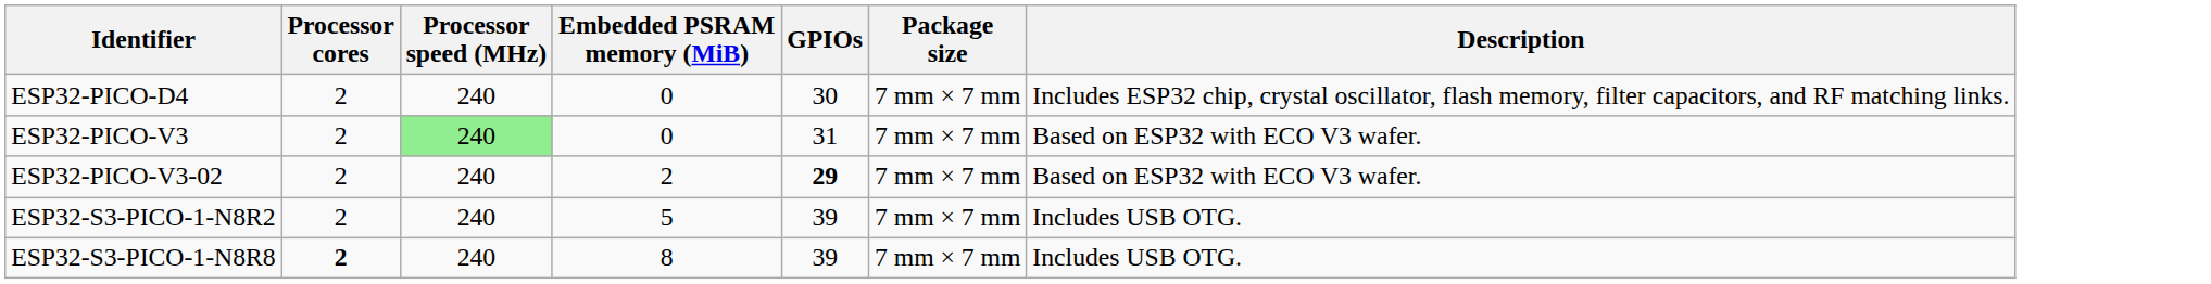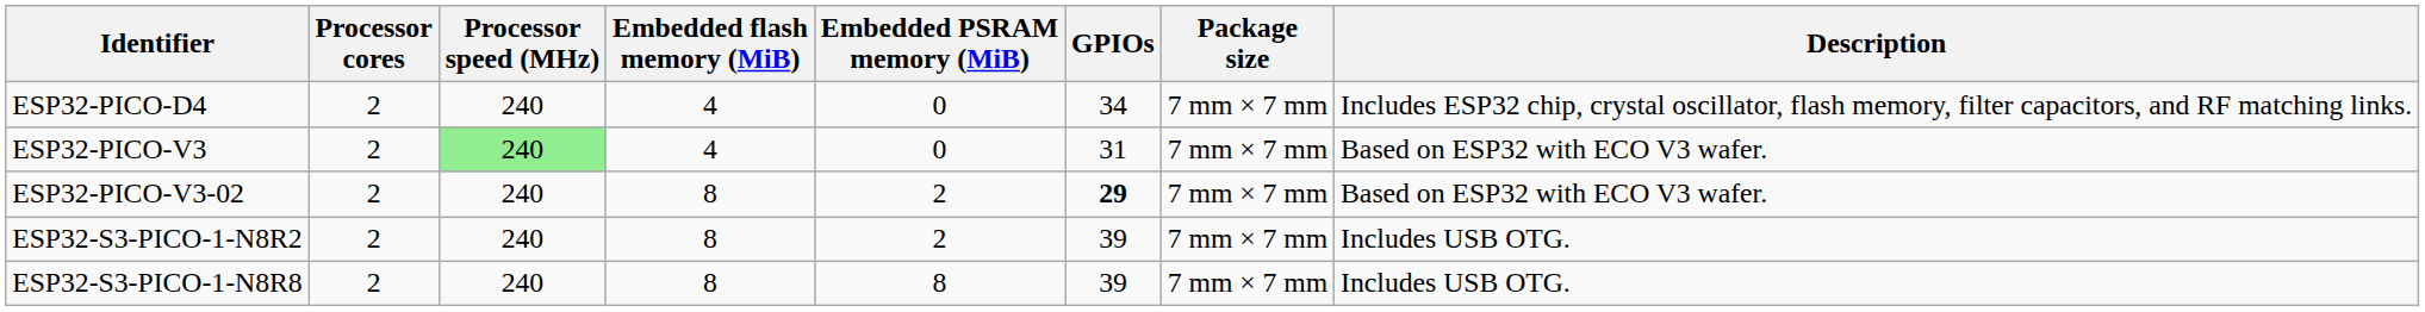 <table class="wikitable">
 <tr>
 <th>Identifier</th>
 <th>Processor<br>cores</th>
 <th>Processor<br>speed (MHz)</th>
+<th>Embedded flash<br>memory (<a href='#'>MiB</a>)</th>
 <th>Embedded PSRAM<br>memory (<a href='#'>MiB</a>)</th>
 <th>GPIOs</th>
 <th>Package<br>size</th>
 <th>Description</th>
 </tr>
 <tr>
 <td style="white-space: nowrap">ESP32-PICO-D4</td>
 <td style="text-align:center">2</td>
 <td style="text-align:center">240</td>
+<td style="text-align:center">4</td>
 <td style="text-align:center">0</td>
-<td style="text-align:center">30</td>
+<td style="text-align:center">34</td>
 <td style="text-align:center">7 mm × 7 mm</td>
 <td>Includes ESP32 chip, crystal oscillator, flash memory, filter capacitors, and RF matching links.</td>
 </tr>
 <tr>
 <td style="white-space: nowrap">ESP32-PICO-V3</td>
 <td style="text-align:center">2</td>
 <td style="background: lightgreen; text-align:center">240</td>
+<td style="text-align:center">4</td>
 <td style="text-align:center">0</td>
 <td style="text-align:center">31</td>
 <td style="text-align:center">7 mm × 7 mm</td>
 <td>Based on ESP32 with ECO V3 wafer.</td>
 </tr>
 <tr>
 <td style="white-space: nowrap">ESP32-PICO-V3-02</td>
 <td style="text-align:center">2</td>
 <td style="text-align:center">240</td>
+<td style="text-align:center">8</td>
 <td style="text-align:center">2</td>
 <td style="text-align:center"><strong>29</strong></td>
 <td style="text-align:center">7 mm × 7 mm</td>
 <td>Based on ESP32 with ECO V3 wafer.</td>
 </tr>
 <tr>
 <td style="white-space: nowrap">ESP32-S3-PICO-1-N8R2</td>
 <td style="text-align:center">2</td>
 <td style="text-align:center">240</td>
-<td style="text-align:center">5</td>
+<td style="text-align:center">8</td>
+<td style="text-align:center">2</td>
 <td style="text-align:center">39</td>
 <td style="text-align:center">7 mm × 7 mm</td>
 <td>Includes USB OTG.</td>
 </tr>
 <tr>
 <td style="white-space: nowrap">ESP32-S3-PICO-1-N8R8</td>
-<td style="text-align:center"><strong>2</strong></td>
+<td style="text-align:center">2</td>
 <td style="text-align:center">240</td>
+<td style="text-align:center">8</td>
 <td style="text-align:center">8</td>
 <td style="text-align:center">39</td>
 <td style="text-align:center">7 mm × 7 mm</td>
 <td>Includes USB OTG.</td>
 </tr>
 </table>
